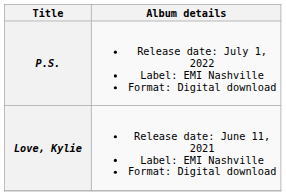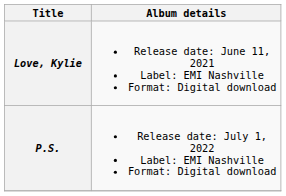 <table class="wikitable plainrowheaders" style="text-align:center;">
 <tr>
 <th rowspan="1" style="width:8em;">Title</th>
 <th rowspan="1" style="width:18em;">Album details</th>
 </tr>
 <tr>
+<th scope="row"><em>Love, Kylie</em></th>
+<td><br><ul><li>Release date: June 11, 2021</li><li>Label: EMI Nashville</li><li>Format: Digital download</li></ul></td>
+</tr>
+<tr>
 <th scope="row"><em>P.S.</em></th>
 <td><br><ul><li>Release date: July 1, 2022</li><li>Label: EMI Nashville</li><li>Format: Digital download</li></ul></td>
 </tr>
 <tr>
-<th scope="row"><em>Love, Kylie</em></th>
-<td><br><ul><li>Release date: June 11, 2021</li><li>Label: EMI Nashville</li><li>Format: Digital download</li></ul></td>
-</tr>
-<tr>
 </tr>
 </table>
